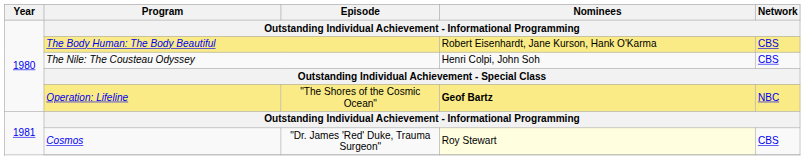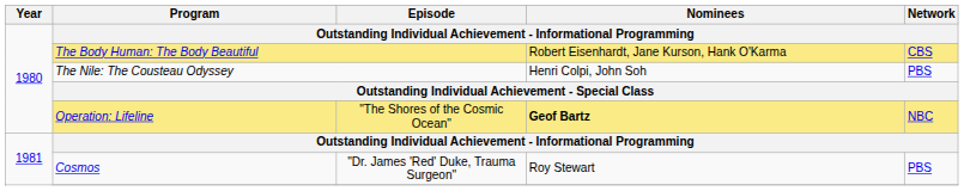 <table class="wikitable" style="width:100%">
 <tr style="background:#bebebe;">
 <th width="5%">Year</th>
 <th width="30%">Program</th>
 <th width="20%">Episode</th>
 <th width="40%">Nominees</th>
 <th width="5%">Network</th>
 </tr>
 <tr>
 <td rowspan=5 style="text-align:center"><a href='#'>1980</a></td>
 <th colspan="4">Outstanding Individual Achievement - Informational Programming</th>
 </tr>
 <tr style="background:#FAEB86;">
 <td colspan=2><em><a href='#'>The Body Human: The Body Beautiful</a></em></td>
 <td>Robert Eisenhardt, Jane Kurson, Hank O'Karma</td>
 <td><a href='#'>CBS</a></td>
 </tr>
 <tr>
 <td colspan=2><em>The Nile: The Cousteau Odyssey</em></td>
 <td>Henri Colpi, John Soh</td>
-<td><a href='#'>CBS</a></td>
+<td><a href='#'>PBS</a></td>
 </tr>
 <tr>
 <th colspan="4">Outstanding Individual Achievement - Special Class</th>
 </tr>
 <tr style="background:#FAEB86;">
 <td><em><a href='#'>Operation: Lifeline</a></em></td>
 <td align=center>"The Shores of the Cosmic Ocean"</td>
 <td><strong>Geof Bartz</strong></td>
 <td><a href='#'>NBC</a></td>
 </tr>
 <tr>
 <td rowspan=6 style="text-align:center"><a href='#'>1981</a></td>
 <th colspan="4">Outstanding Individual Achievement - Informational Programming</th>
 </tr>
 <tr>
 <td><em><a href='#'>Cosmos</a></em></td>
 <td align=center>"Dr. James 'Red' Duke, Trauma Surgeon"</td>
-<td style="background: lightyellow;">Roy Stewart</td>
-<td><a href='#'>CBS</a></td>
+<td>Roy Stewart</td>
+<td><a href='#'>PBS</a></td>
 </tr>
 <tr>
 </tr>
 </table>
